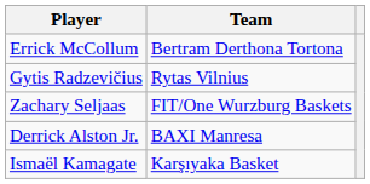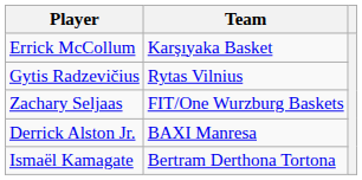 <table class="wikitable">
 <tr>
 <th>Player</th>
 <th>Team</th>
 <th></th>
 </tr>
 <tr>
 <td> <a href='#'>Errick McCollum</a></td>
-<td> <a href='#'>Bertram Derthona Tortona</a></td>
+<td> <a href='#'>Karşıyaka Basket</a></td>
 <th rowspan=5></th>
 </tr>
 <tr>
 <td> <a href='#'>Gytis Radzevičius</a></td>
 <td> <a href='#'>Rytas Vilnius</a></td>
 </tr>
 <tr>
 <td> <a href='#'>Zachary Seljaas</a></td>
 <td> <a href='#'>FIT/One Wurzburg Baskets</a></td>
 </tr>
 <tr>
 <td> <a href='#'>Derrick Alston Jr.</a></td>
 <td> <a href='#'>BAXI Manresa</a></td>
 </tr>
 <tr>
 <td> <a href='#'>Ismaël Kamagate</a></td>
-<td> <a href='#'>Karşıyaka Basket</a></td>
+<td> <a href='#'>Bertram Derthona Tortona</a></td>
 </tr>
 </table>
